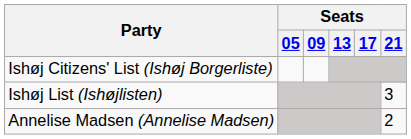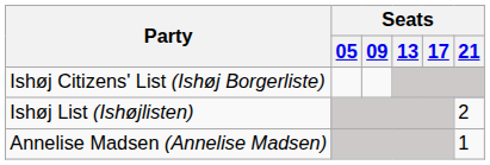 <table class="wikitable">
 <tr>
 <th rowspan=2>Party</th>
 <th colspan=11>Seats</th>
 </tr>
 <tr>
 <th><a href='#'>05</a></th>
 <th><a href='#'>09</a></th>
 <th><a href='#'>13</a></th>
 <th><a href='#'>17</a></th>
 <th><a href='#'>21</a></th>
 </tr>
 <tr>
 <td>Ishøj Citizens' List <em>(Ishøj Borgerliste)</em></td>
 <td></td>
 <td></td>
 <td style="background:#CDC9C9;" colspan=3></td>
 </tr>
 <tr>
 <td>Ishøj List <em>(Ishøjlisten)</em></td>
 <td style="background:#CDC9C9;" colspan=4></td>
-<td>3</td>
+<td>2</td>
 </tr>
 <tr>
 <td>Annelise Madsen <em>(Annelise Madsen)</em></td>
 <td style="background:#CDC9C9;" colspan=4></td>
-<td>2</td>
+<td>1</td>
 </tr>
 </table>
